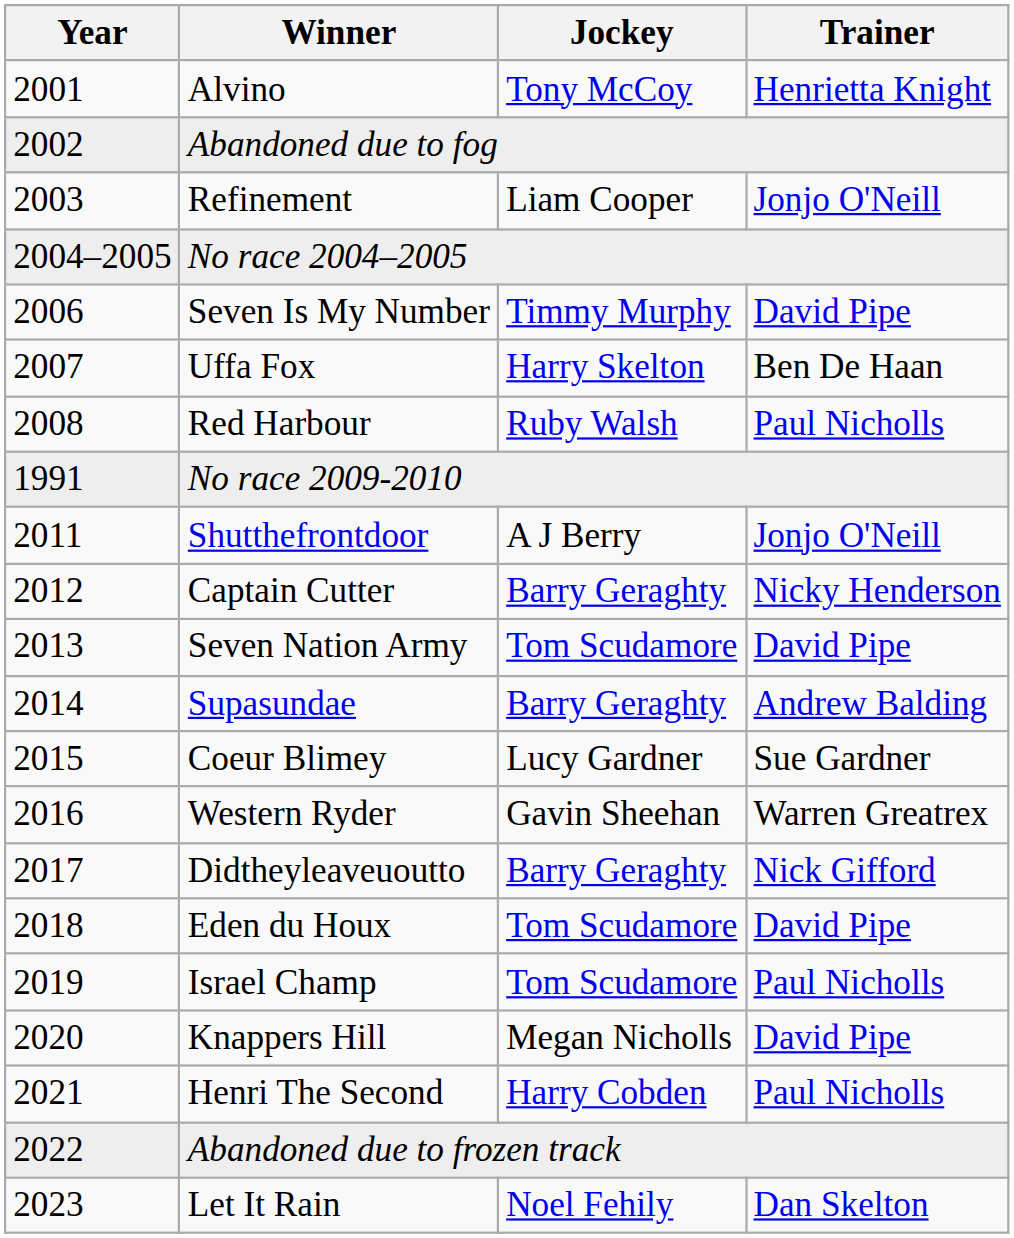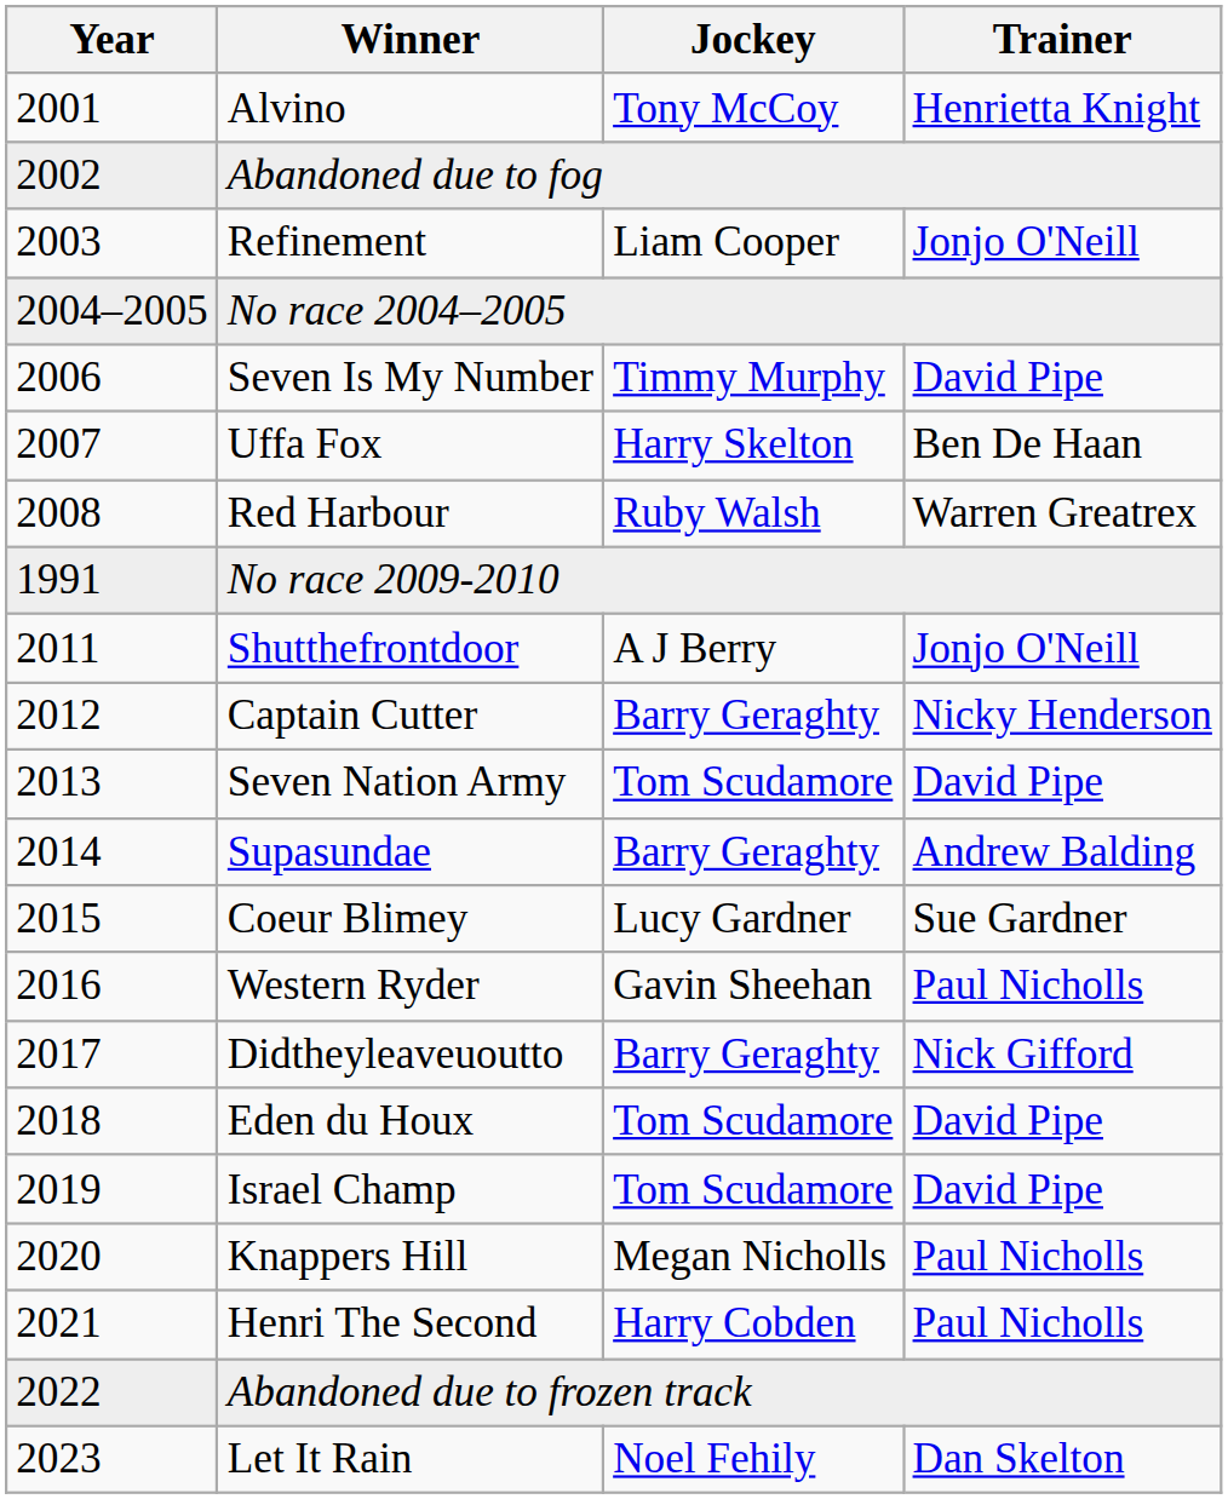 <table class="wikitable sortable">
 <tr>
 <th>Year</th>
 <th>Winner</th>
 <th>Jockey</th>
 <th>Trainer</th>
 </tr>
 <tr>
 <td>2001</td>
 <td>Alvino</td>
 <td><a href='#'>Tony McCoy</a></td>
 <td><a href='#'>Henrietta Knight</a></td>
 </tr>
 <tr bgcolor="#eeeeee">
 <td>2002</td>
 <td colspan="3"><em>Abandoned due to fog</em></td>
 </tr>
 <tr>
 <td>2003</td>
 <td>Refinement</td>
 <td>Liam Cooper</td>
 <td><a href='#'>Jonjo O'Neill</a></td>
 </tr>
 <tr bgcolor="#eeeeee">
 <td><span>2004–2005</span></td>
 <td colspan="3"><em>No race 2004–2005</em></td>
 </tr>
 <tr>
 <td>2006</td>
 <td>Seven Is My Number</td>
 <td><a href='#'>Timmy Murphy</a></td>
 <td><a href='#'>David Pipe</a></td>
 </tr>
 <tr>
 <td>2007</td>
 <td>Uffa Fox</td>
 <td><a href='#'>Harry Skelton</a></td>
 <td>Ben De Haan</td>
 </tr>
 <tr>
 <td>2008</td>
 <td>Red Harbour</td>
 <td><a href='#'>Ruby Walsh</a></td>
-<td><a href='#'>Paul Nicholls</a></td>
+<td>Warren Greatrex</td>
 </tr>
 <tr bgcolor="#eeeeee">
 <td><span>1991</span></td>
 <td colspan="3"><em>No race 2009-2010</em> </td>
 </tr>
 <tr>
 <td>2011</td>
 <td><a href='#'>Shutthefrontdoor</a></td>
 <td>A J Berry</td>
 <td><a href='#'>Jonjo O'Neill</a></td>
 </tr>
 <tr>
 <td>2012</td>
 <td>Captain Cutter</td>
 <td><a href='#'>Barry Geraghty</a></td>
 <td><a href='#'>Nicky Henderson</a></td>
 </tr>
 <tr>
 <td>2013</td>
 <td>Seven Nation Army</td>
 <td><a href='#'>Tom Scudamore</a></td>
 <td><a href='#'>David Pipe</a></td>
 </tr>
 <tr>
 <td>2014</td>
 <td><a href='#'>Supasundae</a></td>
 <td><a href='#'>Barry Geraghty</a></td>
 <td><a href='#'>Andrew Balding</a></td>
 </tr>
 <tr>
 <td>2015</td>
 <td>Coeur Blimey</td>
 <td>Lucy Gardner</td>
 <td>Sue Gardner</td>
 </tr>
 <tr>
 <td>2016</td>
 <td>Western Ryder</td>
 <td>Gavin Sheehan</td>
-<td>Warren Greatrex</td>
+<td><a href='#'>Paul Nicholls</a></td>
 </tr>
 <tr>
 <td>2017</td>
 <td>Didtheyleaveuoutto</td>
 <td><a href='#'>Barry Geraghty</a></td>
 <td><a href='#'>Nick Gifford</a></td>
 </tr>
 <tr>
 <td>2018</td>
 <td>Eden du Houx</td>
 <td><a href='#'>Tom Scudamore</a></td>
 <td><a href='#'>David Pipe</a></td>
 </tr>
 <tr>
 <td>2019</td>
 <td>Israel Champ</td>
 <td><a href='#'>Tom Scudamore</a></td>
-<td><a href='#'>Paul Nicholls</a></td>
+<td><a href='#'>David Pipe</a></td>
 </tr>
 <tr>
 <td>2020</td>
 <td>Knappers Hill</td>
 <td>Megan Nicholls</td>
-<td><a href='#'>David Pipe</a></td>
+<td><a href='#'>Paul Nicholls</a></td>
 </tr>
 <tr>
 <td>2021</td>
 <td>Henri The Second</td>
 <td><a href='#'>Harry Cobden</a></td>
 <td><a href='#'>Paul Nicholls</a></td>
 </tr>
 <tr bgcolor="#eeeeee">
 <td>2022</td>
 <td colspan="3"><em>Abandoned due to frozen track</em></td>
 </tr>
 <tr>
 <td>2023</td>
 <td>Let It Rain</td>
 <td><a href='#'>Noel Fehily</a></td>
 <td><a href='#'>Dan Skelton</a></td>
 </tr>
 </table>
